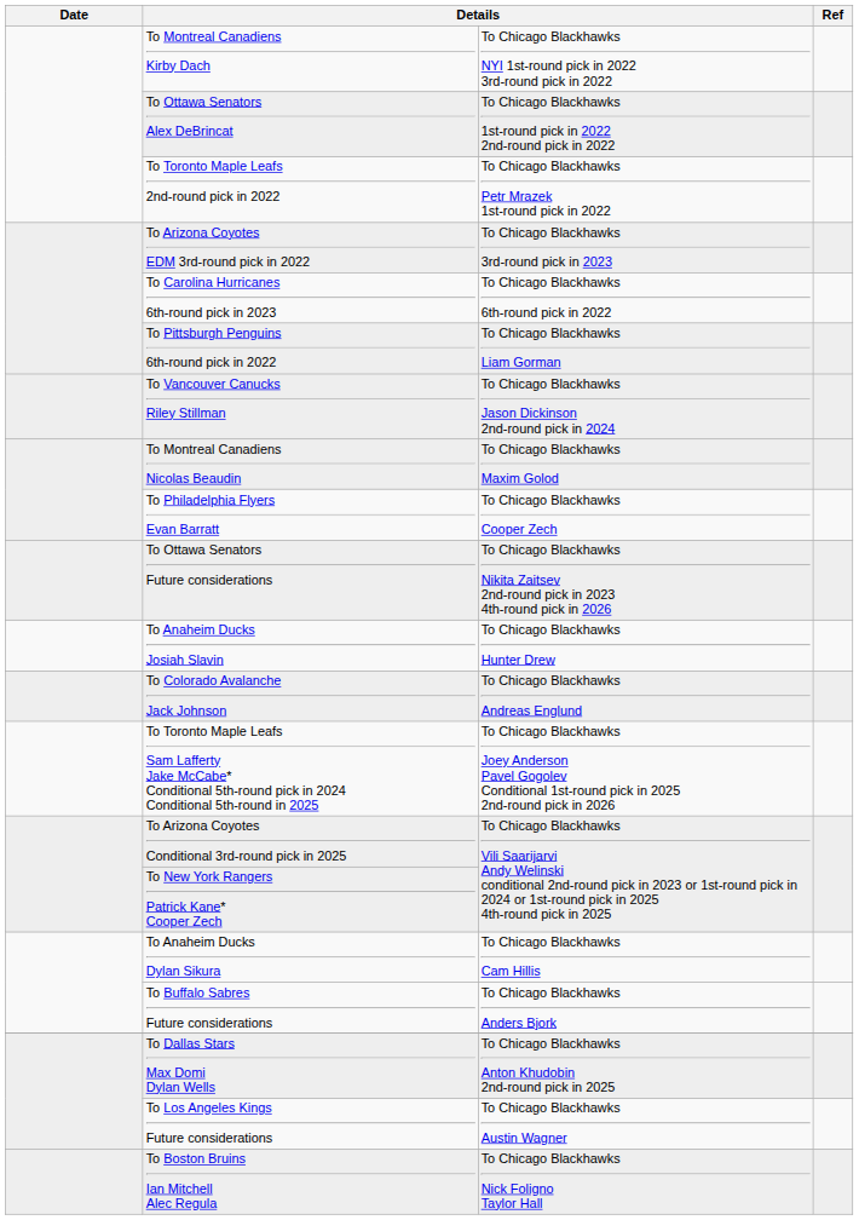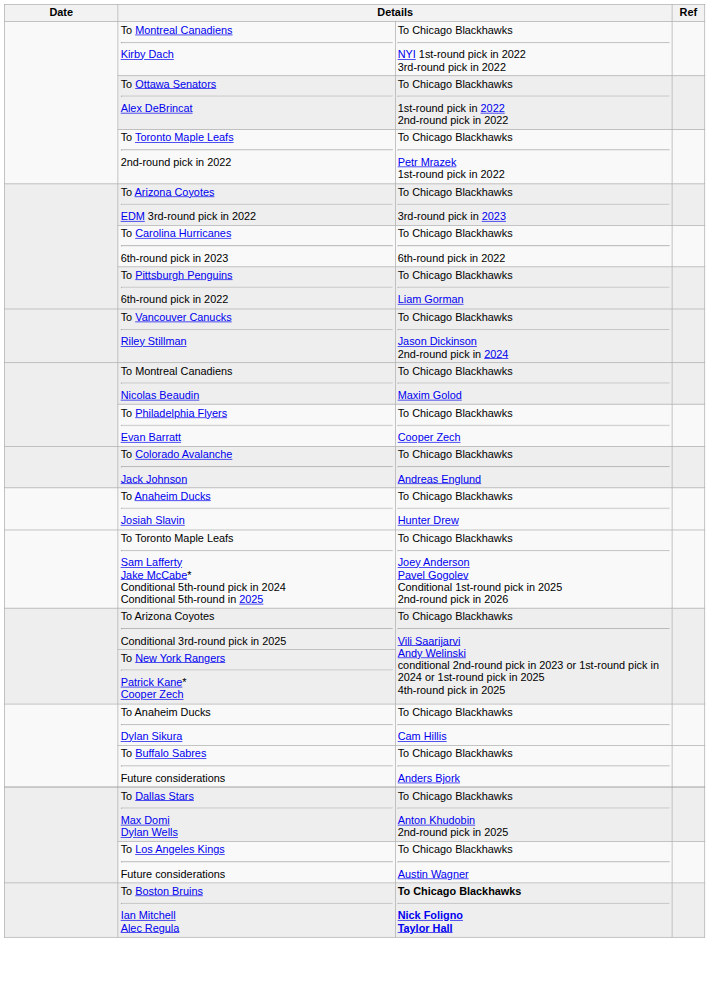 <table class="wikitable">
 <tr>
 <th style="width: 10em;">Date</th>
 <th colspan=2>Details</th>
 <th style="width: 2.5em;">Ref</th>
 </tr>
 <tr>
 <td rowspan=3></td>
 <td style="width: 25em; vertical-align:top">To <a href='#'>Montreal Canadiens</a><hr><a href='#'>Kirby Dach</a></td>
 <td style="width: 25em; vertical-align:top">To Chicago Blackhawks<hr><a href='#'>NYI</a> 1st-round pick in 2022<br>3rd-round pick in 2022</td>
 <td></td>
 </tr>
 <tr bgcolor="eeeeee">
 <td style="width: 25em; vertical-align:top">To <a href='#'>Ottawa Senators</a><hr><a href='#'>Alex DeBrincat</a></td>
 <td style="width: 25em; vertical-align:top">To Chicago Blackhawks<hr>1st-round pick in <a href='#'>2022</a><br>2nd-round pick in 2022</td>
 <td></td>
 </tr>
 <tr>
 <td style="width: 25em; vertical-align:top">To <a href='#'>Toronto Maple Leafs</a><hr>2nd-round pick in 2022</td>
 <td style="width: 25em; vertical-align:top">To Chicago Blackhawks<hr><a href='#'>Petr Mrazek</a><br>1st-round pick in 2022</td>
 <td></td>
 </tr>
 <tr bgcolor="eeeeee">
 <td rowspan=3></td>
 <td style="width: 25em; vertical-align:top">To <a href='#'>Arizona Coyotes</a><hr><a href='#'>EDM</a> 3rd-round pick in 2022</td>
 <td style="width: 25em; vertical-align:top">To Chicago Blackhawks<hr>3rd-round pick in <a href='#'>2023</a></td>
 <td></td>
 </tr>
 <tr>
 <td style="width: 25em; vertical-align:top">To <a href='#'>Carolina Hurricanes</a><hr>6th-round pick in 2023</td>
 <td style="width: 25em; vertical-align:top">To Chicago Blackhawks<hr>6th-round pick in 2022</td>
 <td></td>
 </tr>
 <tr bgcolor="eeeeee">
 <td style="width: 25em; vertical-align:top">To <a href='#'>Pittsburgh Penguins</a><hr>6th-round pick in 2022</td>
 <td style="width: 25em; vertical-align:top">To Chicago Blackhawks<hr><a href='#'>Liam Gorman</a></td>
 <td></td>
 </tr>
 <tr bgcolor="eeeeee">
 <td></td>
 <td style="width: 25em; vertical-align:top">To <a href='#'>Vancouver Canucks</a><hr><a href='#'>Riley Stillman</a></td>
 <td style="width: 25em; vertical-align:top">To Chicago Blackhawks<hr><a href='#'>Jason Dickinson</a><br>2nd-round pick in <a href='#'>2024</a></td>
 <td></td>
 </tr>
 <tr bgcolor="eeeeee">
 <td rowspan=2></td>
 <td style="vertical-align:top">To Montreal Canadiens<hr><a href='#'>Nicolas Beaudin</a></td>
 <td style="vertical-align:top">To Chicago Blackhawks<hr><a href='#'>Maxim Golod</a></td>
 <td></td>
 </tr>
 <tr>
 <td style="vertical-align:top">To <a href='#'>Philadelphia Flyers</a><hr><a href='#'>Evan Barratt</a></td>
 <td style="vertical-align:top">To Chicago Blackhawks<hr><a href='#'>Cooper Zech</a></td>
 <td></td>
 </tr>
 <tr bgcolor="eeeeee">
 <td></td>
-<td style="vertical-align:top">To Ottawa Senators<hr><span>Future considerations</span></td>
-<td style="vertical-align:top">To Chicago Blackhawks<hr><a href='#'>Nikita Zaitsev</a><br>2nd-round pick in 2023<br>4th-round pick in <a href='#'>2026</a></td>
+<td style="vertical-align:top">To <a href='#'>Colorado Avalanche</a><hr><a href='#'>Jack Johnson</a></td>
+<td style="vertical-align:top">To Chicago Blackhawks<hr><a href='#'>Andreas Englund</a></td>
 <td></td>
 </tr>
 <tr>
 <td></td>
 <td style="vertical-align:top">To <a href='#'>Anaheim Ducks</a><hr><a href='#'>Josiah Slavin</a></td>
 <td style="vertical-align:top">To Chicago Blackhawks<hr><a href='#'>Hunter Drew</a></td>
-<td></td>
-</tr>
-<tr bgcolor="eeeeee">
-<td></td>
-<td style="vertical-align:top">To <a href='#'>Colorado Avalanche</a><hr><a href='#'>Jack Johnson</a></td>
-<td style="vertical-align:top">To Chicago Blackhawks<hr><a href='#'>Andreas Englund</a></td>
 <td></td>
 </tr>
 <tr>
 <td></td>
 <td style="vertical-align:top">To Toronto Maple Leafs<hr><a href='#'>Sam Lafferty</a><br><a href='#'>Jake McCabe</a>*<br>Conditional 5th-round pick in 2024<br>Conditional 5th-round in <a href='#'>2025</a></td>
 <td style="vertical-align:top">To Chicago Blackhawks<hr><a href='#'>Joey Anderson</a><br><a href='#'>Pavel Gogolev</a><br>Conditional 1st-round pick in 2025<br>2nd-round pick in 2026</td>
 <td></td>
 </tr>
 <tr bgcolor="eeeeee">
 <td rowspan=2></td>
 <td style="vertical-align:top">To Arizona Coyotes<hr>Conditional 3rd-round pick in 2025</td>
 <td style="vertical-align:top" rowspan="2">To Chicago Blackhawks<hr><a href='#'>Vili Saarijarvi</a><br><a href='#'>Andy Welinski</a><br>conditional 2nd-round pick in 2023 or 1st-round pick in 2024 or 1st-round pick in 2025<br>4th-round pick in 2025</td>
 <td rowspan=2></td>
 </tr>
 <tr bgcolor="eeeeee">
 <td>To <a href='#'>New York Rangers</a><hr><a href='#'>Patrick Kane</a>*<br><a href='#'>Cooper Zech</a></td>
 </tr>
 <tr>
 <td rowspan=2></td>
 <td style="vertical-align:top">To Anaheim Ducks<hr><a href='#'>Dylan Sikura</a></td>
 <td style="vertical-align:top">To Chicago Blackhawks<hr><a href='#'>Cam Hillis</a></td>
 <td></td>
 </tr>
 <tr>
 <td style="vertical-align:top">To <a href='#'>Buffalo Sabres</a><hr>Future considerations</td>
 <td style="vertical-align:top">To Chicago Blackhawks<hr><a href='#'>Anders Bjork</a></td>
 <td></td>
 </tr>
 <tr>
 </tr>
 <tr bgcolor="eeeeee">
 <td rowspan=2></td>
 <td style="vertical-align:top">To <a href='#'>Dallas Stars</a><hr><a href='#'>Max Domi</a><br><a href='#'>Dylan Wells</a></td>
 <td style="vertical-align:top">To Chicago Blackhawks<hr><a href='#'>Anton Khudobin</a><br>2nd-round pick in 2025</td>
 <td></td>
 </tr>
 <tr>
 <td style="vertical-align:top">To <a href='#'>Los Angeles Kings</a><hr>Future considerations</td>
 <td style="vertical-align:top">To Chicago Blackhawks<hr><a href='#'>Austin Wagner</a></td>
 <td></td>
 </tr>
 <tr bgcolor="eeeeee">
 <td></td>
 <td style="vertical-align:top">To <a href='#'>Boston Bruins</a><hr><a href='#'>Ian Mitchell</a><br><a href='#'>Alec Regula</a></td>
-<td style="vertical-align:top">To Chicago Blackhawks<hr><a href='#'>Nick Foligno</a><br><a href='#'>Taylor Hall</a></td>
+<td style="vertical-align:top"><strong>To Chicago Blackhawks<hr><a href='#'>Nick Foligno</a><br><a href='#'>Taylor Hall</a></strong></td>
 <td></td>
 </tr>
 </table>
